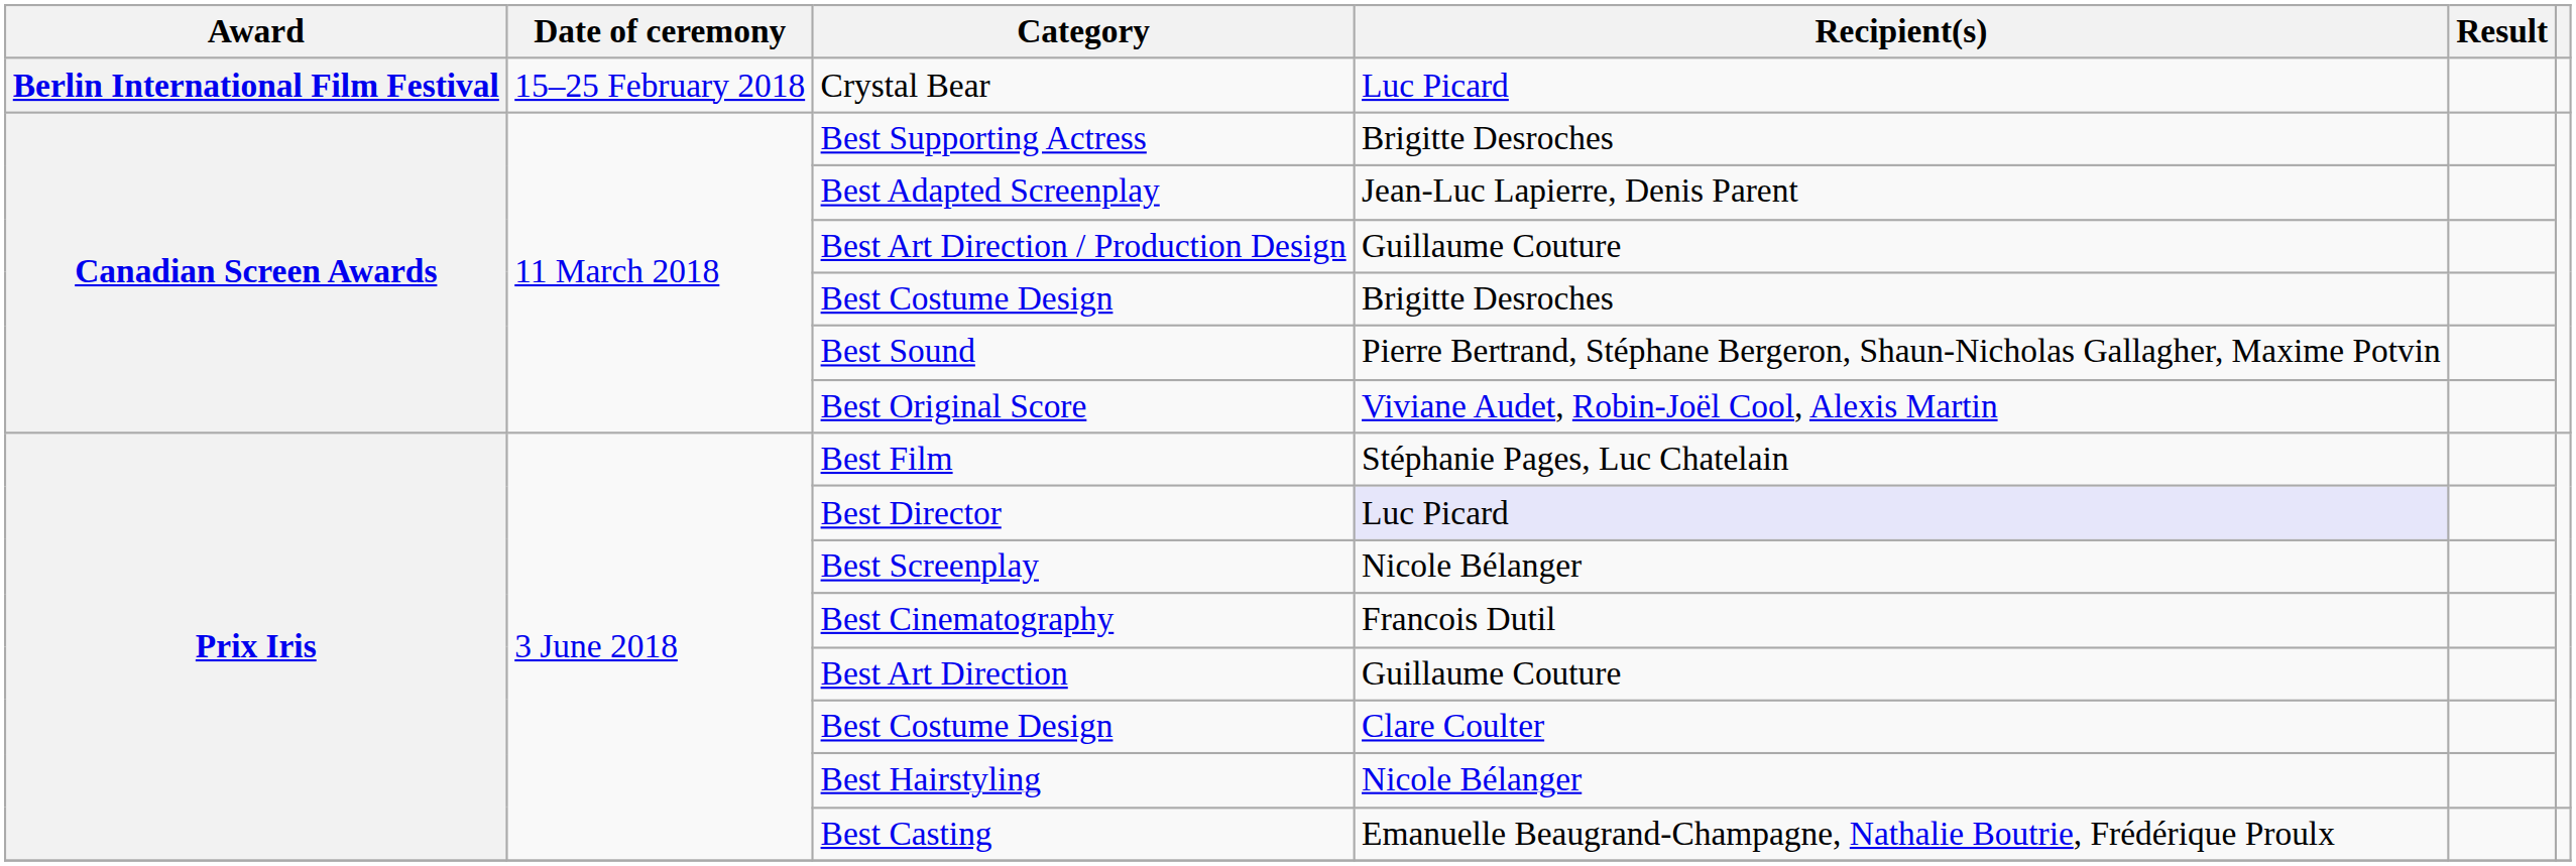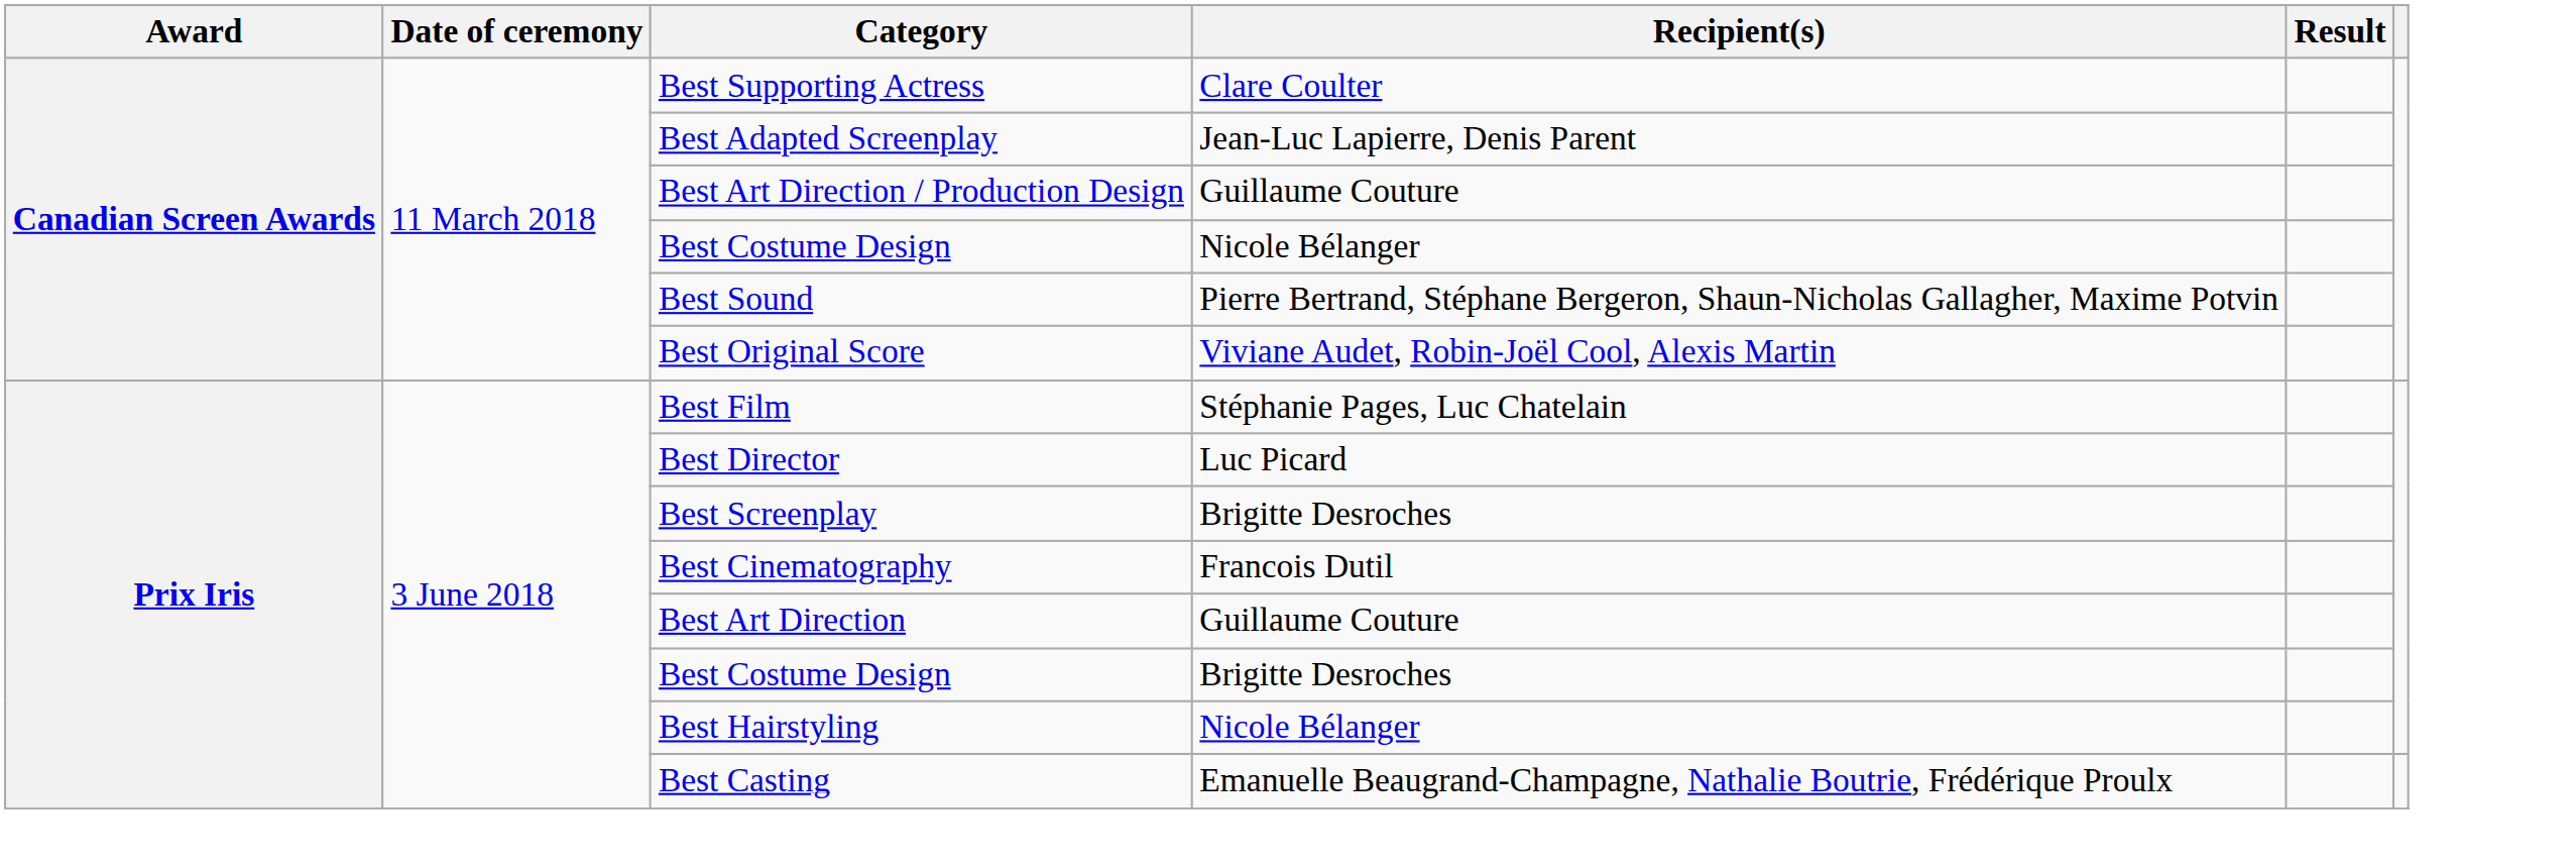 <table class="wikitable plainrowheaders sortable">
 <tr>
 <th scope="col">Award</th>
 <th scope="col">Date of ceremony</th>
 <th scope="col">Category</th>
 <th scope="col">Recipient(s)</th>
 <th scope="col">Result</th>
 <th scope="col" class="unsortable"></th>
 </tr>
 <tr>
-<th scope="row"><a href='#'>Berlin International Film Festival</a></th>
-<td rowspan=1><a href='#'>15–25 February 2018</a></td>
-<td>Crystal Bear</td>
-<td><a href='#'>Luc Picard</a></td>
-<td></td>
-<td></td>
-</tr>
-<tr>
 <th scope="row" rowspan=6><a href='#'>Canadian Screen Awards</a></th>
 <td rowspan="6"><a href='#'>11 March 2018</a></td>
 <td><a href='#'>Best Supporting Actress</a></td>
-<td>Brigitte Desroches</td>
+<td><a href='#'>Clare Coulter</a></td>
 <td></td>
 <td rowspan="6"></td>
 </tr>
 <tr>
 <td><a href='#'>Best Adapted Screenplay</a></td>
 <td>Jean-Luc Lapierre, Denis Parent</td>
 <td></td>
 </tr>
 <tr>
 <td><a href='#'>Best Art Direction / Production Design</a></td>
 <td>Guillaume Couture</td>
 <td></td>
 </tr>
 <tr>
 <td><a href='#'>Best Costume Design</a></td>
-<td>Brigitte Desroches</td>
+<td>Nicole Bélanger</td>
 <td></td>
 </tr>
 <tr>
 <td><a href='#'>Best Sound</a></td>
 <td>Pierre Bertrand, Stéphane Bergeron, Shaun-Nicholas Gallagher, Maxime Potvin</td>
 <td></td>
 </tr>
 <tr>
 <td><a href='#'>Best Original Score</a></td>
 <td><a href='#'>Viviane Audet</a>, <a href='#'>Robin-Joël Cool</a>, <a href='#'>Alexis Martin</a></td>
 <td></td>
 </tr>
 <tr>
 <th scope="row" rowspan=8><a href='#'>Prix Iris</a></th>
 <td rowspan="8"><a href='#'>3 June 2018</a></td>
 <td><a href='#'>Best Film</a></td>
 <td>Stéphanie Pages, Luc Chatelain</td>
 <td></td>
 <td rowspan="7"></td>
 </tr>
 <tr>
 <td><a href='#'>Best Director</a></td>
-<td style="background: lavender;">Luc Picard</td>
+<td>Luc Picard</td>
 <td></td>
 </tr>
 <tr>
 <td><a href='#'>Best Screenplay</a></td>
-<td>Nicole Bélanger</td>
+<td>Brigitte Desroches</td>
 <td></td>
 </tr>
 <tr>
 <td><a href='#'>Best Cinematography</a></td>
 <td>Francois Dutil</td>
 <td></td>
 </tr>
 <tr>
 <td><a href='#'>Best Art Direction</a></td>
 <td>Guillaume Couture</td>
 <td></td>
 </tr>
 <tr>
 <td><a href='#'>Best Costume Design</a></td>
-<td><a href='#'>Clare Coulter</a></td>
+<td>Brigitte Desroches</td>
 <td></td>
 </tr>
 <tr>
 <td><a href='#'>Best Hairstyling</a></td>
 <td><a href='#'>Nicole Bélanger</a></td>
 <td></td>
 </tr>
 <tr>
 <td><a href='#'>Best Casting</a></td>
 <td>Emanuelle Beaugrand-Champagne, <a href='#'>Nathalie Boutrie</a>, Frédérique Proulx</td>
 <td></td>
 <td></td>
 </tr>
 <tr>
 </tr>
 </table>
